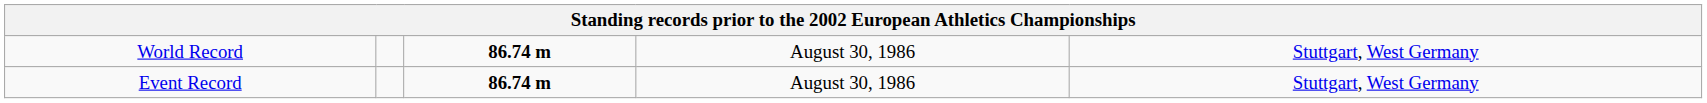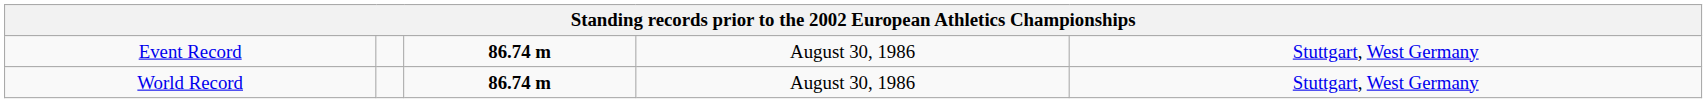 <table class="wikitable" style=" text-align:center; font-size:110%;" width="80%">
 <tr>
 <th colspan="5">Standing records prior to the 2002 European Athletics Championships</th>
+</tr>
+<tr>
+<td><a href='#'>Event Record</a></td>
+<td></td>
+<td><strong>86.74 m </strong></td>
+<td>August 30, 1986</td>
+<td> <a href='#'>Stuttgart</a>, <a href='#'>West Germany</a></td>
 </tr>
 <tr>
 <td><a href='#'>World Record</a></td>
 <td></td>
 <td><strong>86.74 m </strong></td>
 <td>August 30, 1986</td>
 <td> <a href='#'>Stuttgart</a>, <a href='#'>West Germany</a></td>
 </tr>
-<tr>
-<td><a href='#'>Event Record</a></td>
-<td></td>
-<td><strong>86.74 m </strong></td>
-<td>August 30, 1986</td>
-<td> <a href='#'>Stuttgart</a>, <a href='#'>West Germany</a></td>
-</tr>
 </table>
